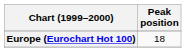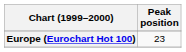 <table class="wikitable sortable plainrowheaders" style="text-align:center">
 <tr>
 <th>Chart (1999–2000)</th>
 <th>Peak<br>position</th>
 </tr>
 <tr>
 </tr>
 <tr>
 <th scope="row">Europe (<a href='#'>Eurochart Hot 100</a>)</th>
-<td>18</td>
+<td>23</td>
 </tr>
 <tr>
 </tr>
 <tr>
 </tr>
 <tr>
 </tr>
 <tr>
 </tr>
 <tr>
 </tr>
 <tr>
 </tr>
 <tr>
 </tr>
 </table>
